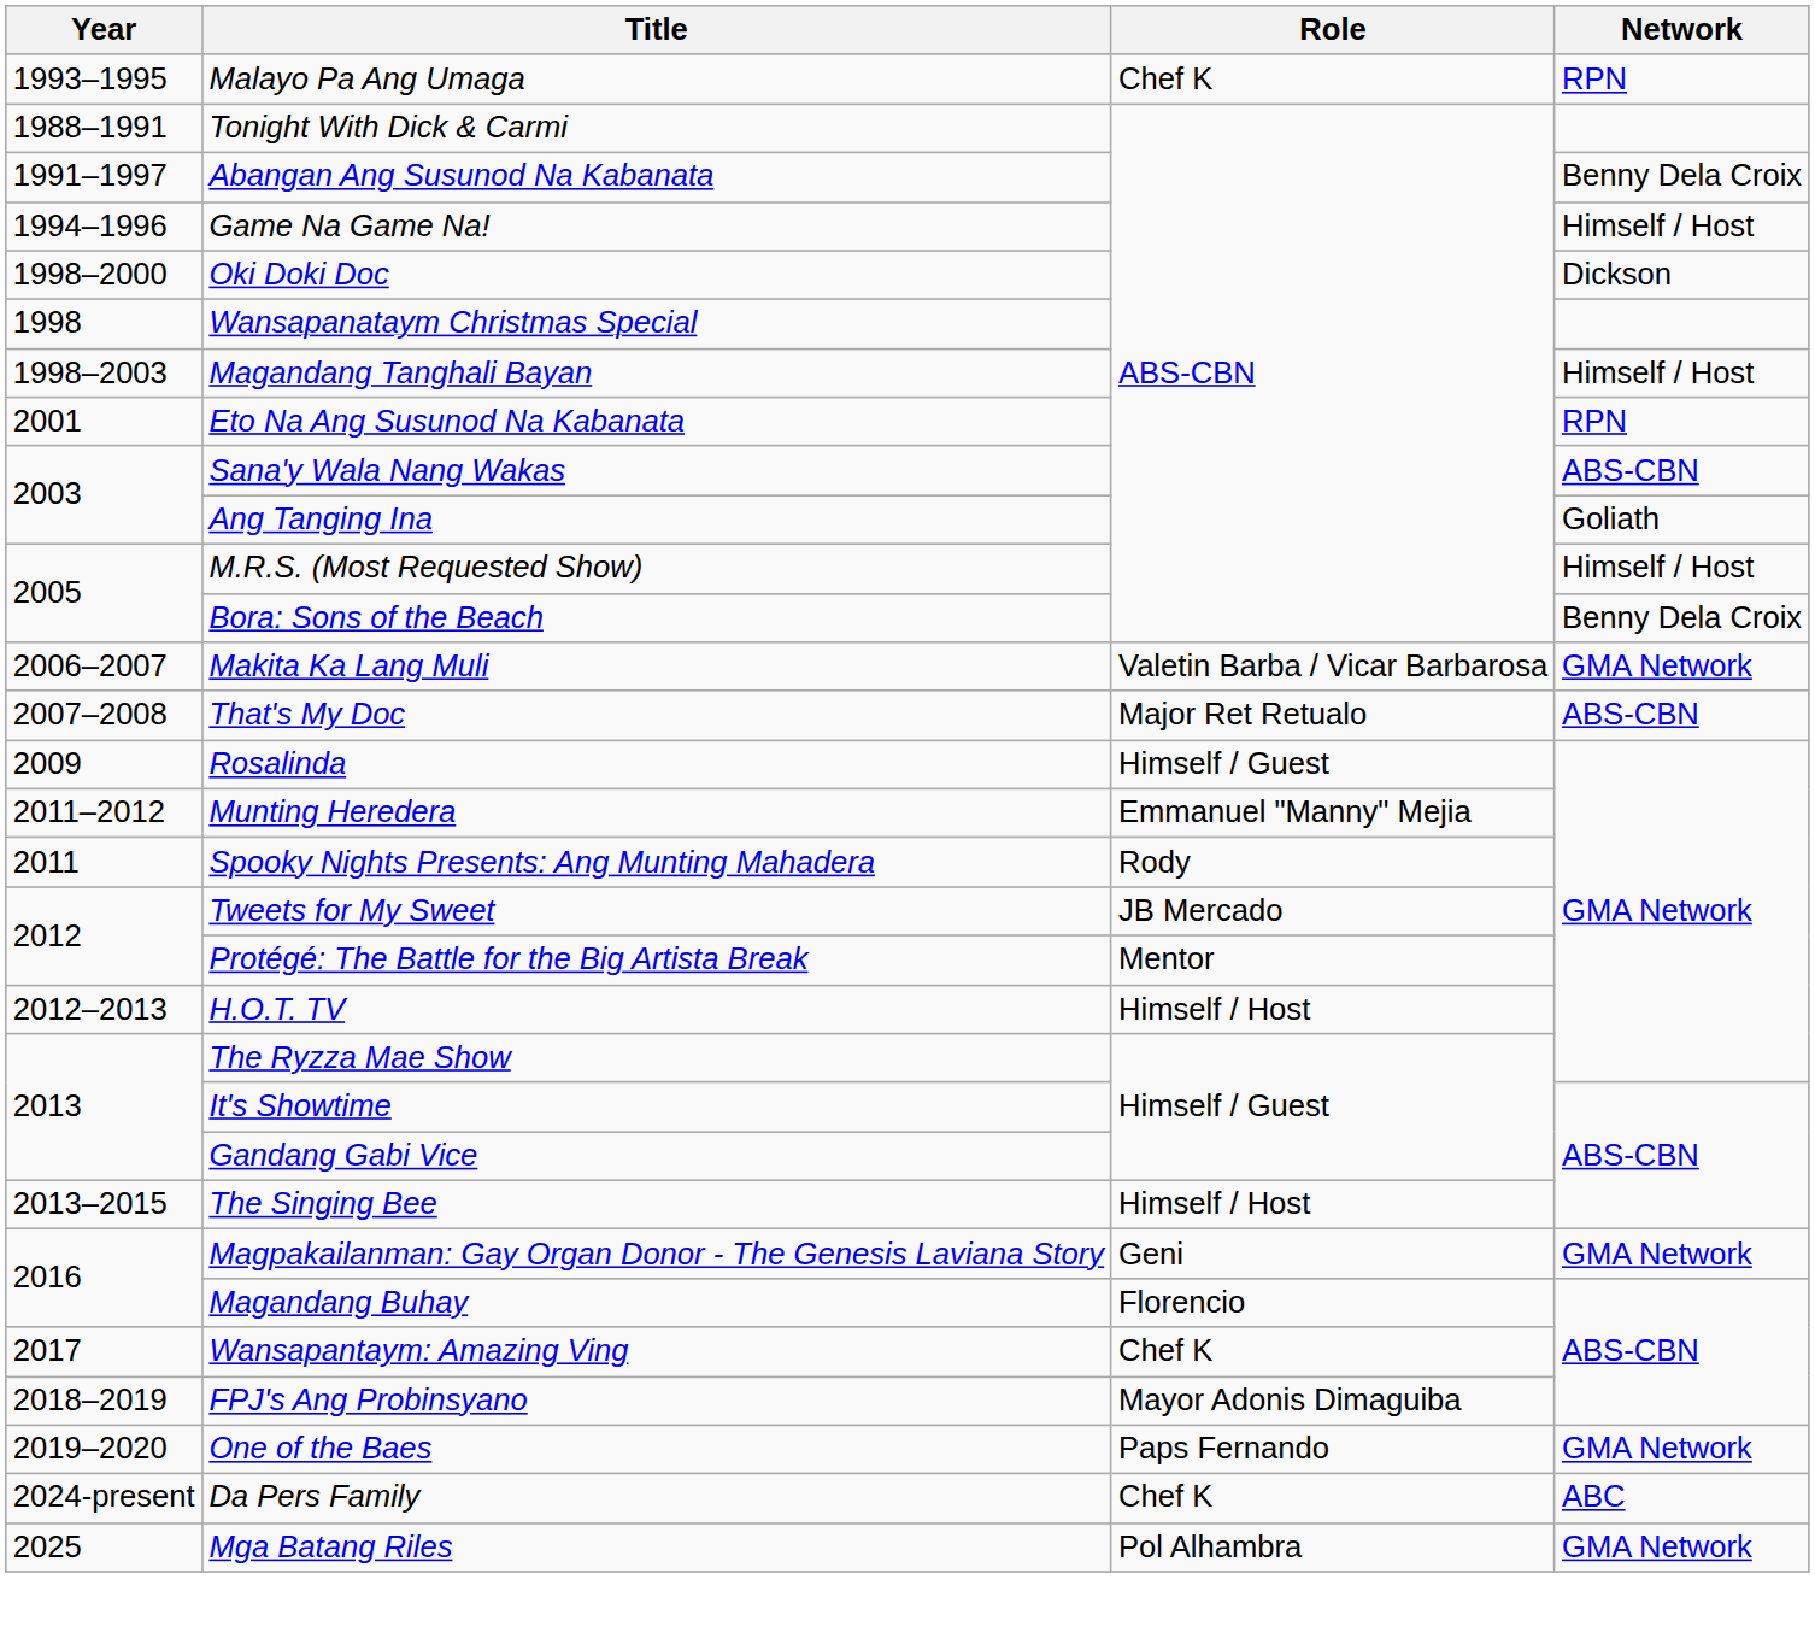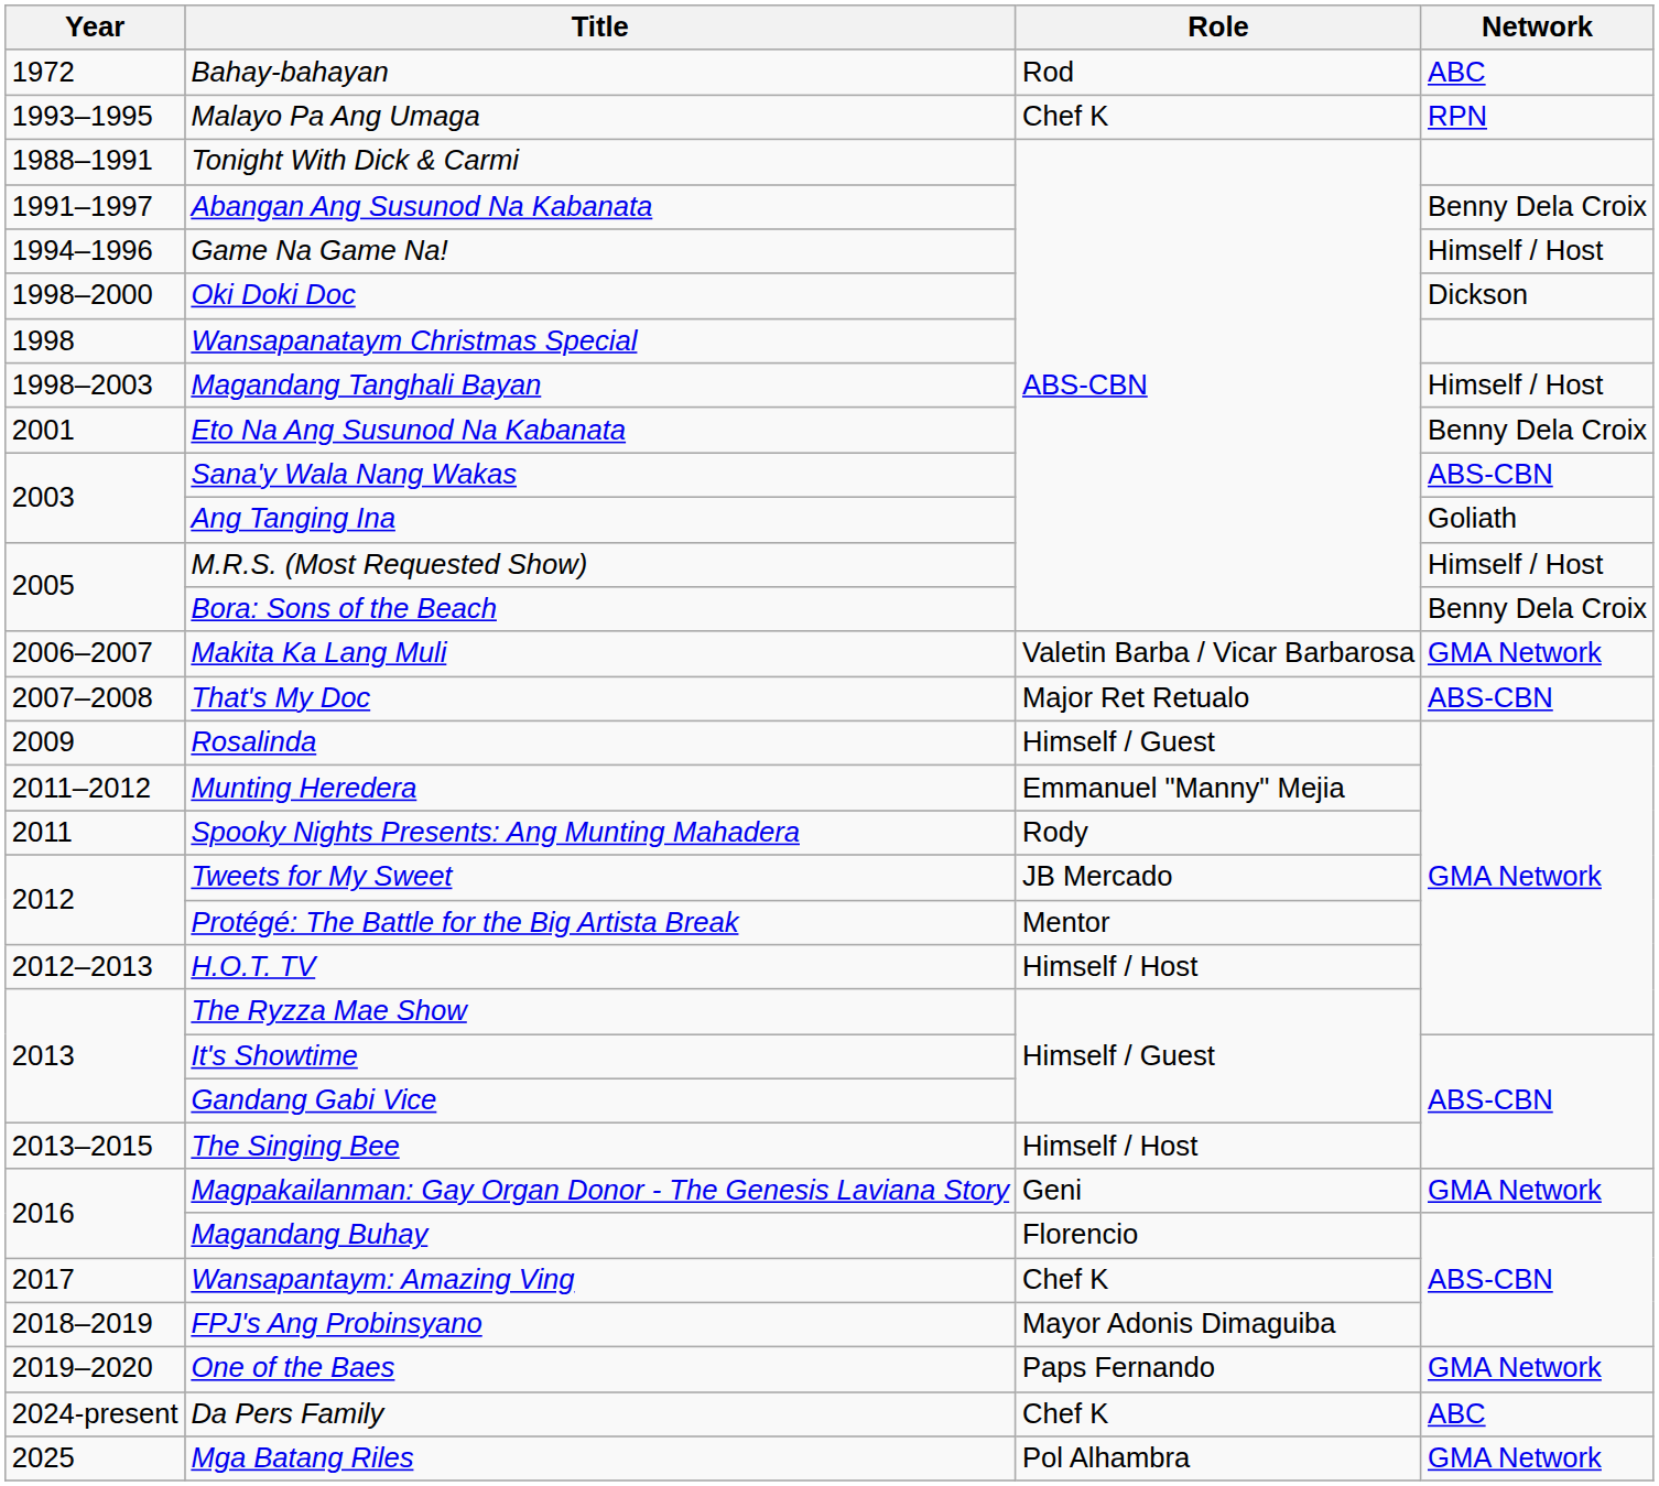 <table class="wikitable">
 <tr>
 <th>Year</th>
 <th>Title</th>
 <th>Role</th>
 <th>Network</th>
+</tr>
+<tr>
+<td>1972</td>
+<td><em>Bahay-bahayan</em></td>
+<td>Rod</td>
+<td><a href='#'>ABC</a></td>
 </tr>
 <tr>
 <td>1993–1995</td>
 <td><em>Malayo Pa Ang Umaga</em></td>
 <td>Chef K</td>
 <td><a href='#'>RPN</a></td>
 </tr>
 <tr>
 <td>1988–1991</td>
 <td><em>Tonight With Dick & Carmi</em></td>
 <td Himself / Host rowspan="11"><a href='#'>ABS-CBN</a></td>
 </tr>
 <tr>
 <td>1991–1997</td>
 <td><em><a href='#'>Abangan Ang Susunod Na Kabanata</a></em></td>
 <td>Benny Dela Croix</td>
 </tr>
 <tr>
 <td>1994–1996</td>
 <td><em>Game Na Game Na!</em></td>
 <td>Himself / Host</td>
 </tr>
 <tr>
 <td>1998–2000</td>
 <td><em><a href='#'>Oki Doki Doc</a></em></td>
 <td>Dickson</td>
 </tr>
 <tr>
 <td>1998</td>
 <td><em><a href='#'>Wansapanataym Christmas Special</a></em></td>
 <td></td>
 </tr>
 <tr>
 <td>1998–2003</td>
 <td><em><a href='#'>Magandang Tanghali Bayan</a></em></td>
 <td>Himself / Host</td>
 </tr>
 <tr>
 <td>2001</td>
 <td><em><a href='#'>Eto Na Ang Susunod Na Kabanata</a></em></td>
-<td><a href='#'>RPN</a></td>
+<td>Benny Dela Croix</td>
 </tr>
 <tr>
 <td rowspan="2">2003</td>
 <td><em><a href='#'>Sana'y Wala Nang Wakas</a></em></td>
 <td><a href='#'>ABS-CBN</a></td>
 </tr>
 <tr>
 <td><em><a href='#'>Ang Tanging Ina</a></em></td>
 <td>Goliath</td>
 </tr>
 <tr>
 <td rowspan="2">2005</td>
 <td><em>M.R.S. (Most Requested Show)</em></td>
 <td>Himself / Host</td>
 </tr>
 <tr>
 <td><em><a href='#'>Bora: Sons of the Beach</a></em></td>
 <td>Benny Dela Croix</td>
 </tr>
 <tr>
 <td>2006–2007</td>
 <td><em><a href='#'>Makita Ka Lang Muli</a></em></td>
 <td>Valetin Barba / Vicar Barbarosa</td>
 <td><a href='#'>GMA Network</a></td>
 </tr>
 <tr>
 <td>2007–2008</td>
 <td><em><a href='#'>That's My Doc</a></em></td>
 <td>Major Ret Retualo</td>
 <td><a href='#'>ABS-CBN</a></td>
 </tr>
 <tr>
 <td>2009</td>
 <td><em><a href='#'>Rosalinda</a></em></td>
 <td>Himself / Guest</td>
 <td rowspan="7"><a href='#'>GMA Network</a></td>
 </tr>
 <tr>
 <td>2011–2012</td>
 <td><em><a href='#'>Munting Heredera</a></em></td>
 <td>Emmanuel "Manny" Mejia</td>
 </tr>
 <tr>
 <td>2011</td>
 <td><em><a href='#'> Spooky Nights Presents: Ang Munting Mahadera</a></em></td>
 <td>Rody</td>
 </tr>
 <tr>
 <td rowspan="2">2012</td>
 <td><em><a href='#'>Tweets for My Sweet</a></em></td>
 <td>JB Mercado</td>
 </tr>
 <tr>
 <td><em><a href='#'>Protégé: The Battle for the Big Artista Break</a></em></td>
 <td>Mentor</td>
 </tr>
 <tr>
 <td>2012–2013</td>
 <td><em><a href='#'>H.O.T. TV</a></em></td>
 <td>Himself / Host</td>
 </tr>
 <tr>
 <td rowspan="3">2013</td>
 <td><em><a href='#'>The Ryzza Mae Show</a></em></td>
 <td rowspan="3">Himself / Guest</td>
 </tr>
 <tr>
 <td><em><a href='#'>It's Showtime</a></em></td>
 <td rowspan="3"><a href='#'>ABS-CBN</a></td>
 </tr>
 <tr>
 <td><em><a href='#'>Gandang Gabi Vice</a></em></td>
 </tr>
 <tr>
 <td>2013–2015</td>
 <td><em><a href='#'>The Singing Bee</a></em></td>
 <td>Himself / Host</td>
 </tr>
 <tr>
 <td rowspan="2">2016</td>
 <td><em><a href='#'>Magpakailanman: Gay Organ Donor - The Genesis Laviana Story</a></em></td>
 <td>Geni</td>
 <td><a href='#'>GMA Network</a></td>
 </tr>
 <tr>
 <td><em><a href='#'>Magandang Buhay</a></em></td>
 <td>Florencio</td>
 <td rowspan="3"><a href='#'>ABS-CBN</a></td>
 </tr>
 <tr>
 <td>2017</td>
 <td><em><a href='#'>Wansapantaym: Amazing Ving</a></em></td>
 <td>Chef K</td>
 </tr>
 <tr>
 <td>2018–2019</td>
 <td><em><a href='#'>FPJ's Ang Probinsyano</a></em></td>
 <td>Mayor Adonis Dimaguiba</td>
 </tr>
 <tr>
 <td>2019–2020</td>
 <td><em><a href='#'>One of the Baes</a></em></td>
 <td>Paps Fernando</td>
 <td><a href='#'>GMA Network</a></td>
 </tr>
 <tr>
 <td>2024-present</td>
 <td><em>Da Pers Family</em></td>
 <td>Chef K</td>
 <td><a href='#'>ABC</a></td>
 </tr>
 <tr>
 <td>2025</td>
 <td><em><a href='#'>Mga Batang Riles</a></em></td>
 <td>Pol Alhambra</td>
 <td><a href='#'>GMA Network</a></td>
 </tr>
 </table>
